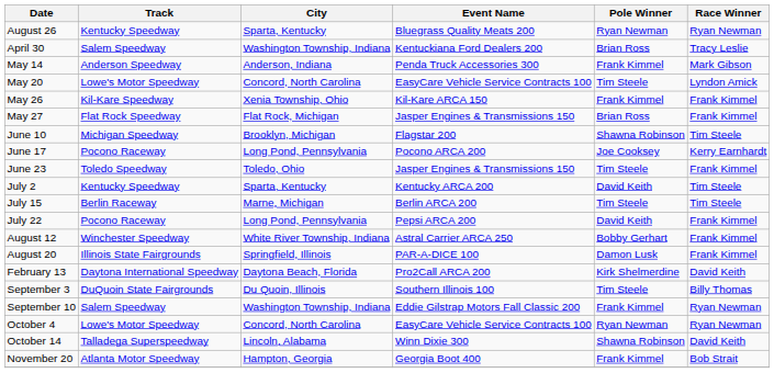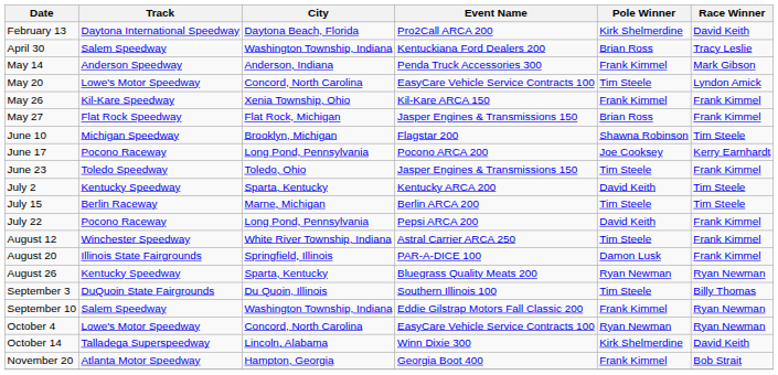 <table class="wikitable">
 <tr>
 <th>Date</th>
 <th>Track</th>
 <th>City</th>
 <th>Event Name</th>
 <th>Pole Winner</th>
 <th>Race Winner</th>
 </tr>
 <tr>
-<td>August 26</td>
-<td><a href='#'>Kentucky Speedway</a></td>
-<td><a href='#'>Sparta, Kentucky</a></td>
-<td><a href='#'>Bluegrass Quality Meats 200</a></td>
-<td><a href='#'>Ryan Newman</a></td>
-<td><a href='#'>Ryan Newman</a></td>
+<td>February 13</td>
+<td><a href='#'>Daytona International Speedway</a></td>
+<td><a href='#'>Daytona Beach, Florida</a></td>
+<td><a href='#'>Pro2Call ARCA 200</a></td>
+<td><a href='#'>Kirk Shelmerdine</a></td>
+<td><a href='#'>David Keith</a></td>
 </tr>
 <tr>
 <td>April 30</td>
 <td><a href='#'>Salem Speedway</a></td>
 <td><a href='#'>Washington Township, Indiana</a></td>
 <td><a href='#'>Kentuckiana Ford Dealers 200</a></td>
 <td><a href='#'>Brian Ross</a></td>
 <td><a href='#'>Tracy Leslie</a></td>
 </tr>
 <tr>
 <td>May 14</td>
 <td><a href='#'>Anderson Speedway</a></td>
 <td><a href='#'>Anderson, Indiana</a></td>
 <td><a href='#'>Penda Truck Accessories 300</a></td>
 <td><a href='#'>Frank Kimmel</a></td>
 <td><a href='#'>Mark Gibson</a></td>
 </tr>
 <tr>
 <td>May 20</td>
 <td><a href='#'>Lowe's Motor Speedway</a></td>
 <td><a href='#'>Concord, North Carolina</a></td>
 <td><a href='#'>EasyCare Vehicle Service Contracts 100</a></td>
 <td><a href='#'>Tim Steele</a></td>
 <td><a href='#'>Lyndon Amick</a></td>
 </tr>
 <tr>
 <td>May 26</td>
 <td><a href='#'>Kil-Kare Speedway</a></td>
 <td><a href='#'>Xenia Township, Ohio</a></td>
 <td><a href='#'>Kil-Kare ARCA 150</a></td>
 <td><a href='#'>Frank Kimmel</a></td>
 <td><a href='#'>Frank Kimmel</a></td>
 </tr>
 <tr>
 <td>May 27</td>
 <td><a href='#'>Flat Rock Speedway</a></td>
 <td><a href='#'>Flat Rock, Michigan</a></td>
 <td><a href='#'>Jasper Engines & Transmissions 150</a></td>
 <td><a href='#'>Brian Ross</a></td>
 <td><a href='#'>Frank Kimmel</a></td>
 </tr>
 <tr>
 <td>June 10</td>
 <td><a href='#'>Michigan Speedway</a></td>
 <td><a href='#'>Brooklyn, Michigan</a></td>
 <td><a href='#'>Flagstar 200</a></td>
 <td><a href='#'>Shawna Robinson</a></td>
 <td><a href='#'>Tim Steele</a></td>
 </tr>
 <tr>
 <td>June 17</td>
 <td><a href='#'>Pocono Raceway</a></td>
 <td><a href='#'>Long Pond, Pennsylvania</a></td>
 <td><a href='#'>Pocono ARCA 200</a></td>
 <td><a href='#'>Joe Cooksey</a></td>
 <td><a href='#'>Kerry Earnhardt</a></td>
 </tr>
 <tr>
 <td>June 23</td>
 <td><a href='#'>Toledo Speedway</a></td>
 <td><a href='#'>Toledo, Ohio</a></td>
 <td><a href='#'>Jasper Engines & Transmissions 150</a></td>
 <td><a href='#'>Tim Steele</a></td>
 <td><a href='#'>Frank Kimmel</a></td>
 </tr>
 <tr>
 <td>July 2</td>
 <td><a href='#'>Kentucky Speedway</a></td>
 <td><a href='#'>Sparta, Kentucky</a></td>
 <td><a href='#'>Kentucky ARCA 200</a></td>
 <td><a href='#'>David Keith</a></td>
 <td><a href='#'>Tim Steele</a></td>
 </tr>
 <tr>
 <td>July 15</td>
 <td><a href='#'>Berlin Raceway</a></td>
 <td><a href='#'>Marne, Michigan</a></td>
 <td><a href='#'>Berlin ARCA 200</a></td>
 <td><a href='#'>Tim Steele</a></td>
 <td><a href='#'>Tim Steele</a></td>
 </tr>
 <tr>
 <td>July 22</td>
 <td><a href='#'>Pocono Raceway</a></td>
 <td><a href='#'>Long Pond, Pennsylvania</a></td>
 <td><a href='#'>Pepsi ARCA 200</a></td>
 <td><a href='#'>David Keith</a></td>
 <td><a href='#'>Frank Kimmel</a></td>
 </tr>
 <tr>
 <td>August 12</td>
 <td><a href='#'>Winchester Speedway</a></td>
 <td><a href='#'>White River Township, Indiana</a></td>
 <td><a href='#'>Astral Carrier ARCA 250</a></td>
-<td><a href='#'>Bobby Gerhart</a></td>
+<td><a href='#'>Tim Steele</a></td>
 <td><a href='#'>Frank Kimmel</a></td>
 </tr>
 <tr>
 <td>August 20</td>
 <td><a href='#'>Illinois State Fairgrounds</a></td>
 <td><a href='#'>Springfield, Illinois</a></td>
 <td><a href='#'>PAR-A-DICE 100</a></td>
 <td><a href='#'>Damon Lusk</a></td>
 <td><a href='#'>Frank Kimmel</a></td>
 </tr>
 <tr>
-<td>February 13</td>
-<td><a href='#'>Daytona International Speedway</a></td>
-<td><a href='#'>Daytona Beach, Florida</a></td>
-<td><a href='#'>Pro2Call ARCA 200</a></td>
-<td><a href='#'>Kirk Shelmerdine</a></td>
-<td><a href='#'>David Keith</a></td>
+<td>August 26</td>
+<td><a href='#'>Kentucky Speedway</a></td>
+<td><a href='#'>Sparta, Kentucky</a></td>
+<td><a href='#'>Bluegrass Quality Meats 200</a></td>
+<td><a href='#'>Ryan Newman</a></td>
+<td><a href='#'>Ryan Newman</a></td>
 </tr>
 <tr>
 <td>September 3</td>
 <td><a href='#'>DuQuoin State Fairgrounds</a></td>
 <td><a href='#'>Du Quoin, Illinois</a></td>
 <td><a href='#'>Southern Illinois 100</a></td>
 <td><a href='#'>Tim Steele</a></td>
 <td><a href='#'>Billy Thomas</a></td>
 </tr>
 <tr>
 <td>September 10</td>
 <td><a href='#'>Salem Speedway</a></td>
 <td><a href='#'>Washington Township, Indiana</a></td>
 <td><a href='#'>Eddie Gilstrap Motors Fall Classic 200</a></td>
 <td><a href='#'>Frank Kimmel</a></td>
 <td><a href='#'>Ryan Newman</a></td>
 </tr>
 <tr>
 <td>October 4</td>
 <td><a href='#'>Lowe's Motor Speedway</a></td>
 <td><a href='#'>Concord, North Carolina</a></td>
 <td><a href='#'>EasyCare Vehicle Service Contracts 100</a></td>
 <td><a href='#'>Ryan Newman</a></td>
 <td><a href='#'>Ryan Newman</a></td>
 </tr>
 <tr>
 <td>October 14</td>
 <td><a href='#'>Talladega Superspeedway</a></td>
 <td><a href='#'>Lincoln, Alabama</a></td>
 <td><a href='#'>Winn Dixie 300</a></td>
-<td><a href='#'>Shawna Robinson</a></td>
+<td><a href='#'>Kirk Shelmerdine</a></td>
 <td><a href='#'>David Keith</a></td>
 </tr>
 <tr>
 <td>November 20</td>
 <td><a href='#'>Atlanta Motor Speedway</a></td>
 <td><a href='#'>Hampton, Georgia</a></td>
 <td><a href='#'>Georgia Boot 400</a></td>
 <td><a href='#'>Frank Kimmel</a></td>
 <td><a href='#'>Bob Strait</a></td>
 </tr>
 <tr>
 </tr>
 </table>
